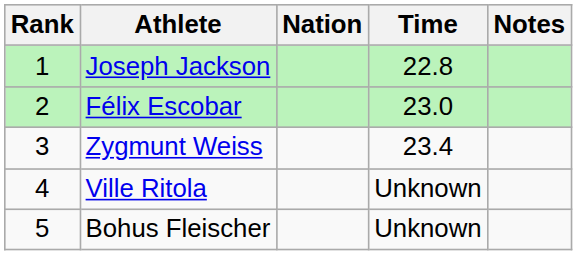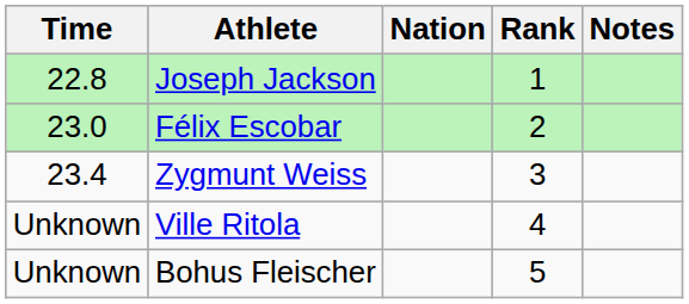 <table class="wikitable sortable" style="text-align:center">
 <tr>
-<th>Rank</th>
+<th>Time</th>
 <th>Athlete</th>
 <th>Nation</th>
-<th>Time</th>
+<th>Rank</th>
 <th>Notes</th>
 </tr>
 <tr bgcolor=bbf3bb>
-<td>1</td>
+<td>22.8</td>
 <td align="left"><a href='#'>Joseph Jackson</a></td>
 <td align="left"></td>
-<td>22.8</td>
+<td>1</td>
 <td></td>
 </tr>
 <tr bgcolor=bbf3bb>
-<td>2</td>
+<td>23.0</td>
 <td align="left"><a href='#'>Félix Escobar</a></td>
 <td align="left"></td>
-<td>23.0</td>
+<td>2</td>
 <td></td>
 </tr>
 <tr>
-<td>3</td>
+<td>23.4</td>
 <td align="left"><a href='#'>Zygmunt Weiss</a></td>
 <td align="left"></td>
-<td>23.4</td>
+<td>3</td>
 <td></td>
 </tr>
 <tr>
-<td>4</td>
+<td>Unknown</td>
 <td align="left"><a href='#'>Ville Ritola</a></td>
 <td align="left"></td>
-<td>Unknown</td>
+<td>4</td>
 <td></td>
 </tr>
 <tr>
-<td>5</td>
+<td>Unknown</td>
 <td align="left">Bohus Fleischer</td>
 <td align="left"></td>
-<td>Unknown</td>
+<td>5</td>
 <td></td>
 </tr>
 </table>
